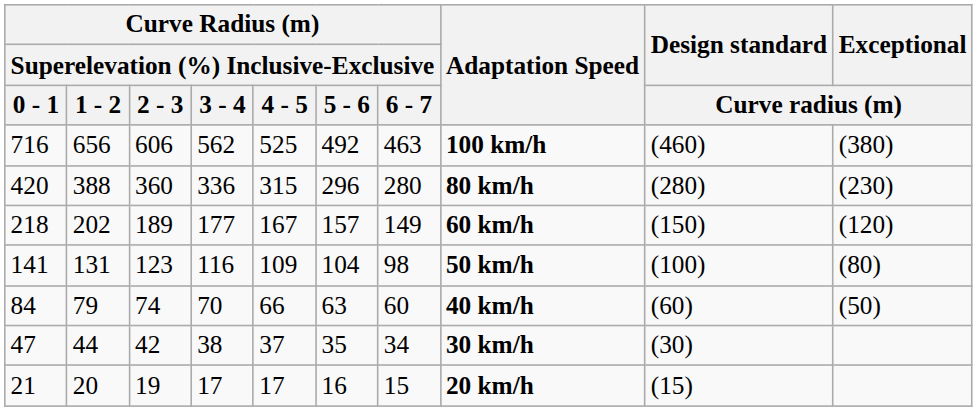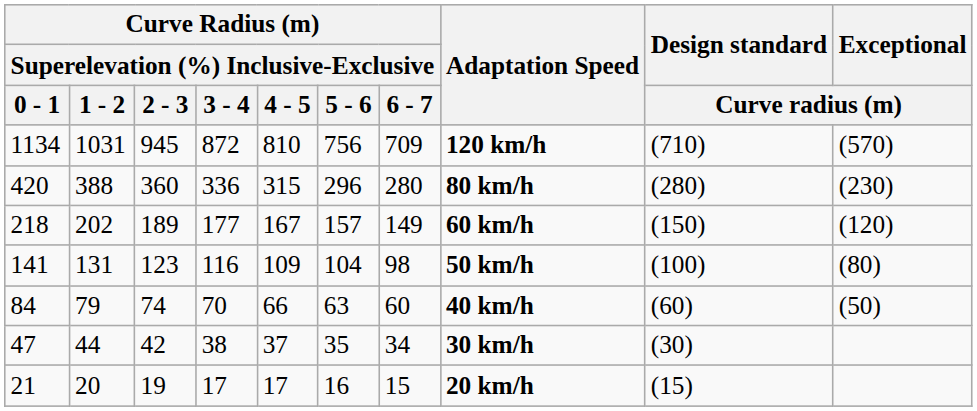 <table class="wikitable">
 <tr>
 <th colspan="7">Curve Radius (m)</th>
 <th rowspan="3">Adaptation Speed</th>
 <th rowspan="2">Design standard</th>
 <th rowspan="2">Exceptional</th>
 </tr>
 <tr>
 <th colspan="7">Superelevation (%) Inclusive-Exclusive</th>
 </tr>
 <tr>
 <th>0 - 1</th>
 <th>1 - 2</th>
 <th>2 - 3</th>
 <th>3 - 4</th>
 <th>4 - 5</th>
 <th>5 - 6</th>
 <th>6 - 7</th>
 <th colspan="2">Curve radius (m)</th>
 </tr>
 <tr>
-<td>716</td>
-<td>656</td>
-<td>606</td>
-<td>562</td>
-<td>525</td>
-<td>492</td>
-<td>463</td>
-<td><strong>100 km/h</strong></td>
-<td>(460)</td>
-<td>(380)</td>
+<td>1134</td>
+<td>1031</td>
+<td>945</td>
+<td>872</td>
+<td>810</td>
+<td>756</td>
+<td>709</td>
+<td><strong>120 km/h</strong></td>
+<td>(710)</td>
+<td>(570)</td>
 </tr>
 <tr>
 <td>420</td>
 <td>388</td>
 <td>360</td>
 <td>336</td>
 <td>315</td>
 <td>296</td>
 <td>280</td>
 <td><strong>80 km/h</strong></td>
 <td>(280)</td>
 <td>(230)</td>
 </tr>
 <tr>
 <td>218</td>
 <td>202</td>
 <td>189</td>
 <td>177</td>
 <td>167</td>
 <td>157</td>
 <td>149</td>
 <td><strong>60 km/h</strong></td>
 <td>(150)</td>
 <td>(120)</td>
 </tr>
 <tr>
 <td>141</td>
 <td>131</td>
 <td>123</td>
 <td>116</td>
 <td>109</td>
 <td>104</td>
 <td>98</td>
 <td><strong>50 km/h</strong></td>
 <td>(100)</td>
 <td>(80)</td>
 </tr>
 <tr>
 <td>84</td>
 <td>79</td>
 <td>74</td>
 <td>70</td>
 <td>66</td>
 <td>63</td>
 <td>60</td>
 <td><strong>40 km/h</strong></td>
 <td>(60)</td>
 <td>(50)</td>
 </tr>
 <tr>
 <td>47</td>
 <td>44</td>
 <td>42</td>
 <td>38</td>
 <td>37</td>
 <td>35</td>
 <td>34</td>
 <td><strong>30 km/h</strong></td>
 <td>(30)</td>
 <td></td>
 </tr>
 <tr>
 <td>21</td>
 <td>20</td>
 <td>19</td>
 <td>17</td>
 <td>17</td>
 <td>16</td>
 <td>15</td>
 <td><strong>20 km/h</strong></td>
 <td>(15)</td>
 <td></td>
 </tr>
 </table>
